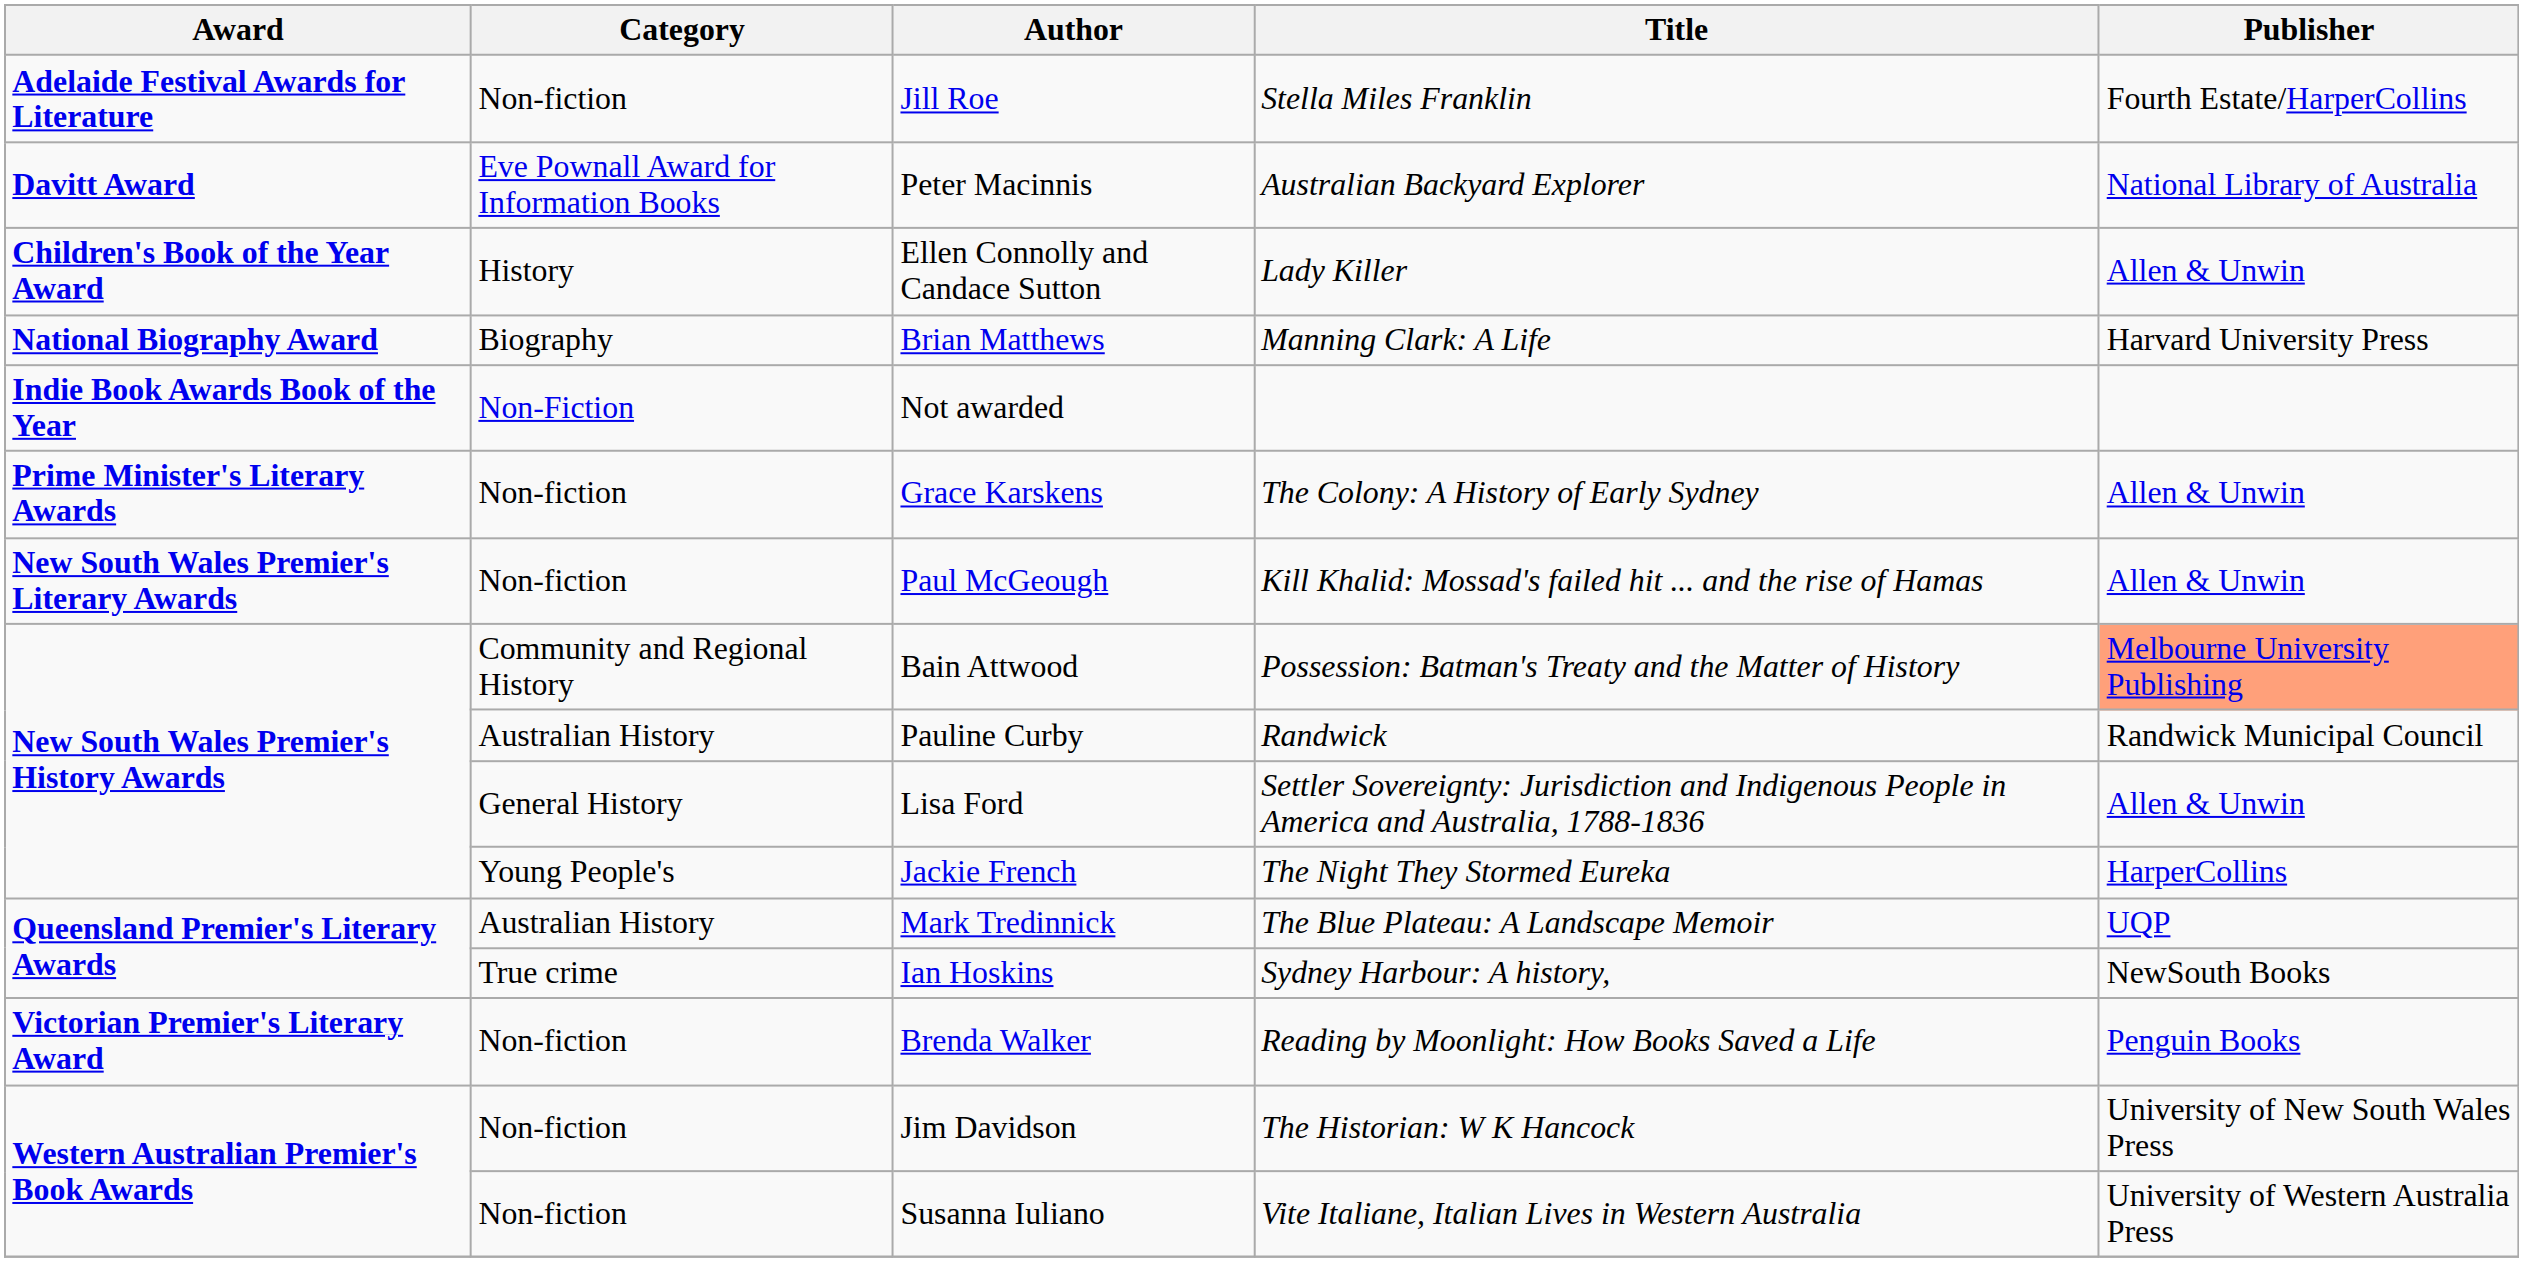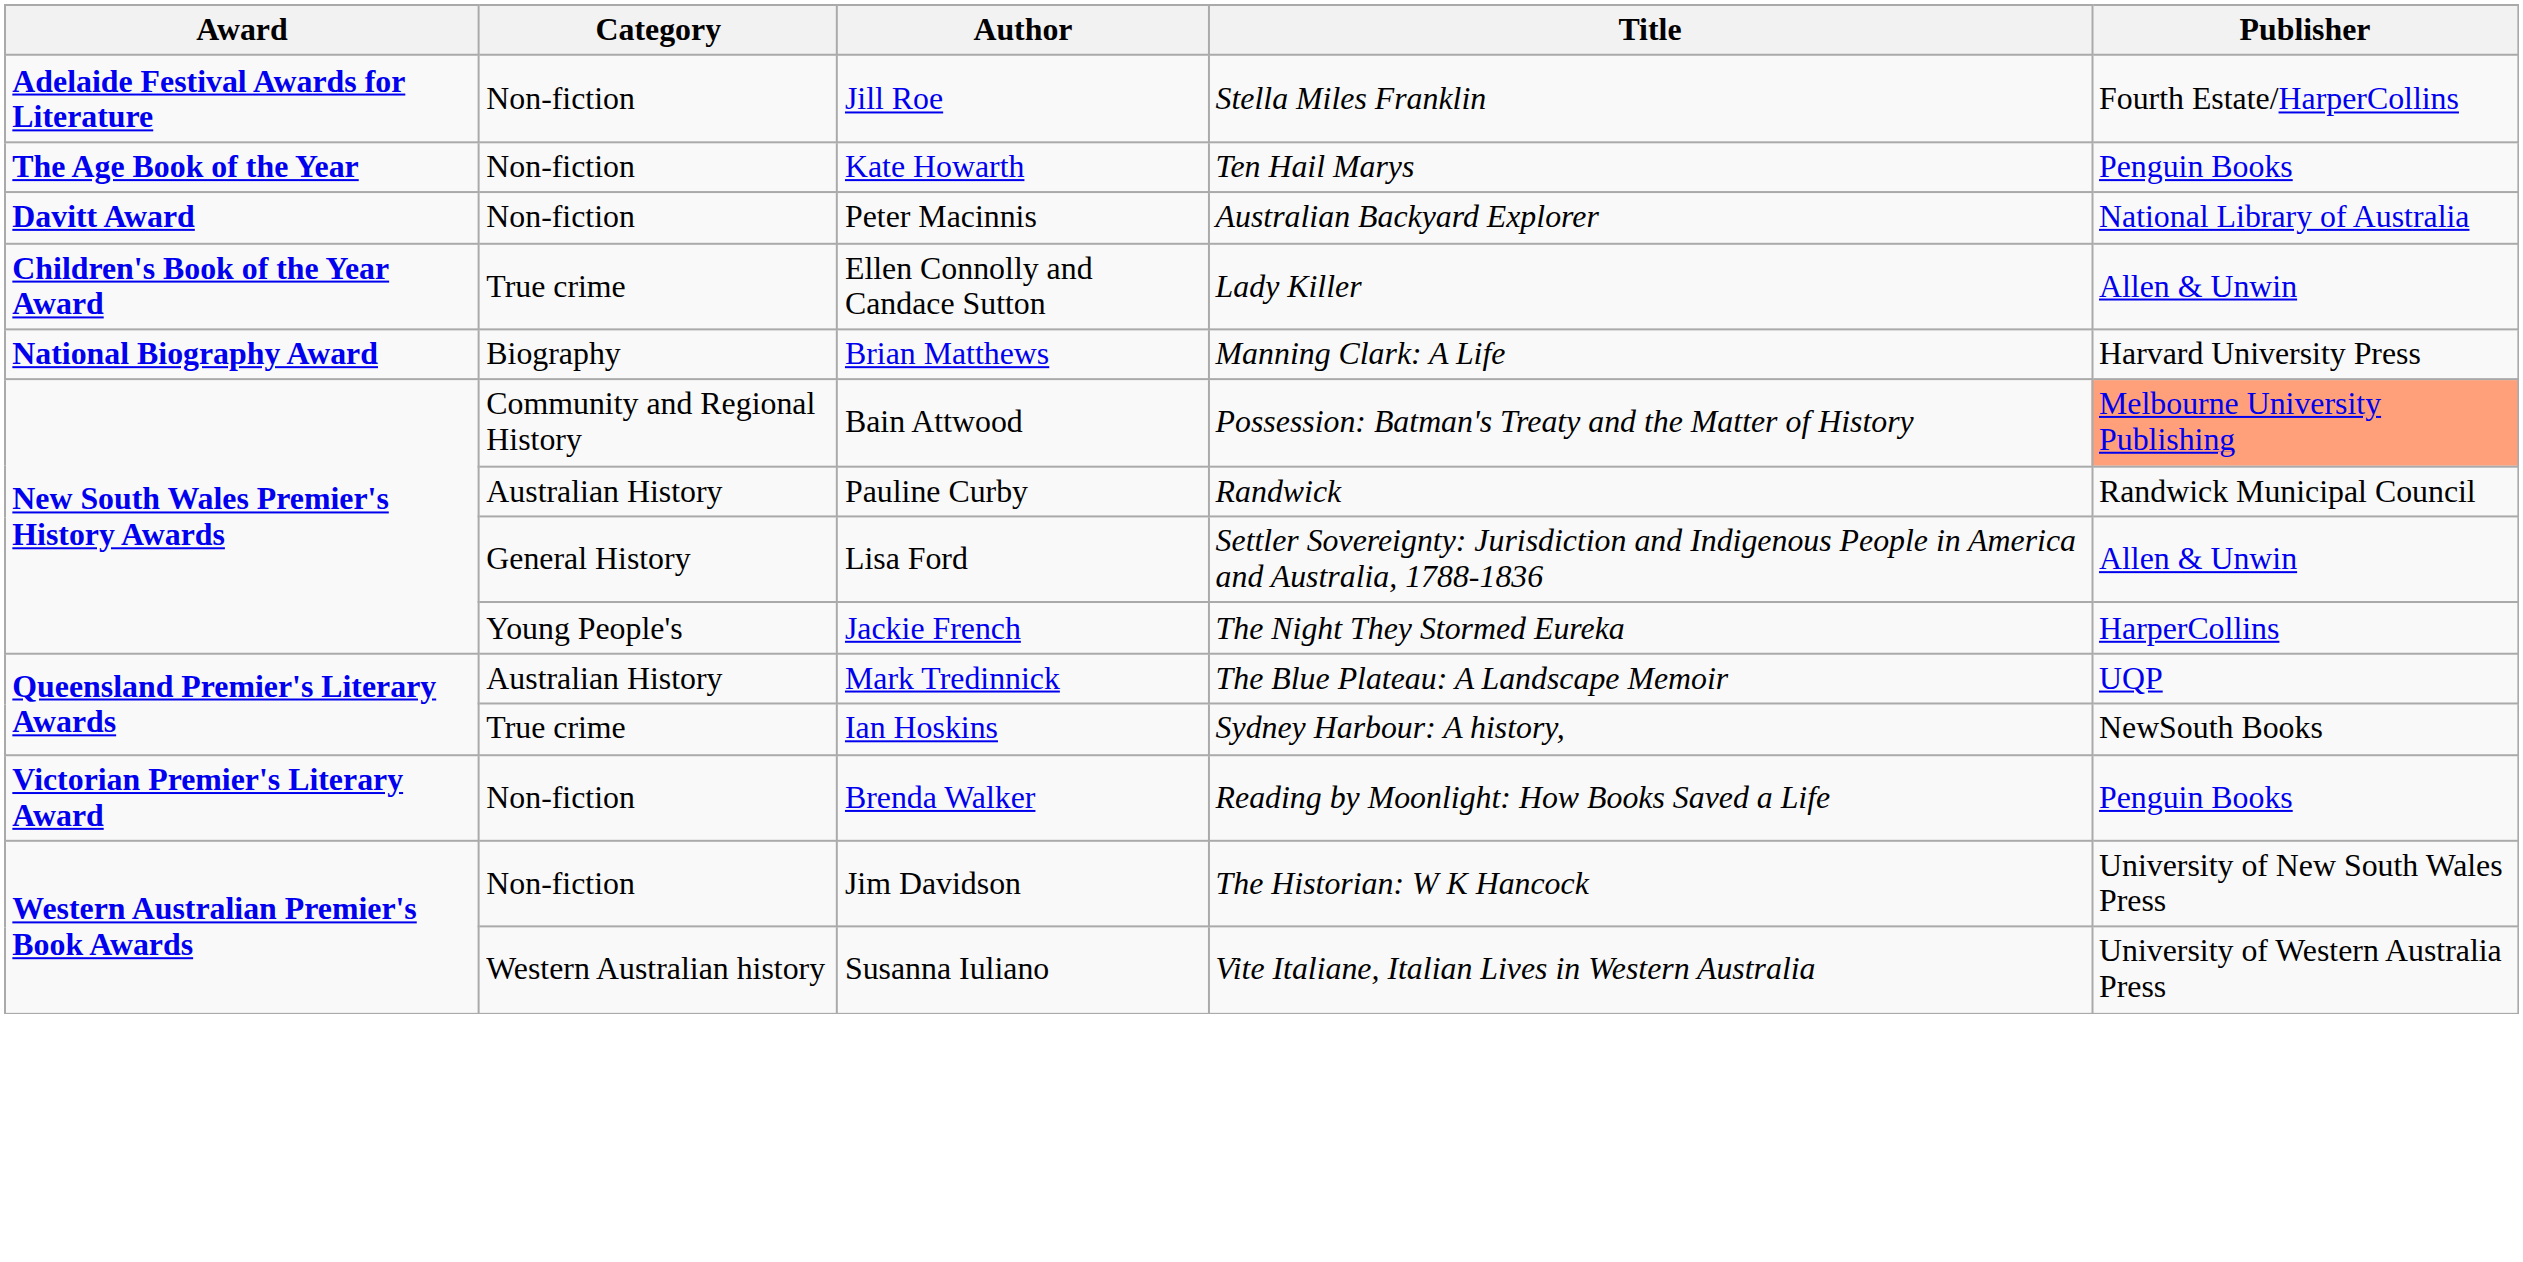 <table class="wikitable" width=100%>
 <tr>
 <th>Award</th>
 <th>Category</th>
 <th>Author</th>
 <th>Title</th>
 <th>Publisher</th>
 </tr>
 <tr>
 <td><strong><a href='#'>Adelaide Festival Awards for Literature</a></strong></td>
 <td>Non-fiction</td>
 <td><a href='#'>Jill Roe</a></td>
 <td><em>Stella Miles Franklin</em></td>
 <td>Fourth Estate/<a href='#'>HarperCollins</a></td>
 </tr>
 <tr>
+<td><strong><a href='#'>The Age Book of the Year</a></strong></td>
+<td>Non-fiction</td>
+<td><a href='#'>Kate Howarth</a></td>
+<td><em>Ten Hail Marys</em></td>
+<td><a href='#'>Penguin Books</a></td>
+</tr>
+<tr>
 <td><strong><a href='#'>Davitt Award</a></strong></td>
-<td><a href='#'>Eve Pownall Award for Information Books</a></td>
+<td>Non-fiction</td>
 <td>Peter Macinnis</td>
 <td><em>Australian Backyard Explorer</em></td>
 <td><a href='#'>National Library of Australia</a></td>
 </tr>
 <tr>
 <td><strong><a href='#'>Children's Book of the Year Award</a></strong></td>
-<td>History</td>
+<td>True crime</td>
 <td>Ellen Connolly and Candace Sutton</td>
 <td><em>Lady Killer</em></td>
 <td><a href='#'>Allen & Unwin</a></td>
 </tr>
 <tr>
 <td><strong><a href='#'>National Biography Award</a></strong></td>
 <td>Biography</td>
 <td><a href='#'>Brian Matthews</a></td>
 <td><em>Manning Clark: A Life</em></td>
 <td>Harvard University Press</td>
-</tr>
-<tr>
-<td><strong><a href='#'>Indie Book Awards Book of the Year</a></strong></td>
-<td><a href='#'>Non-Fiction</a></td>
-<td>Not awarded</td>
-<td></td>
-<td></td>
-</tr>
-<tr>
-<td><strong><a href='#'>Prime Minister's Literary Awards</a></strong></td>
-<td>Non-fiction</td>
-<td><a href='#'>Grace Karskens</a></td>
-<td><em>The Colony: A History of Early Sydney</em></td>
-<td><a href='#'>Allen & Unwin</a></td>
-</tr>
-<tr>
-<td><strong><a href='#'>New South Wales Premier's Literary Awards</a></strong></td>
-<td>Non-fiction</td>
-<td><a href='#'>Paul McGeough</a></td>
-<td><em>Kill Khalid: Mossad's failed hit ... and the rise of Hamas</em></td>
-<td><a href='#'>Allen & Unwin</a></td>
 </tr>
 <tr>
 <td rowspan=4><strong><a href='#'>New South Wales Premier's History Awards</a></strong></td>
 <td>Community and Regional History</td>
 <td>Bain Attwood</td>
 <td><em>Possession: Batman's Treaty and the Matter of History</em></td>
 <td style="background: lightsalmon;"><a href='#'>Melbourne University Publishing</a></td>
 </tr>
 <tr>
 <td>Australian History</td>
 <td>Pauline Curby</td>
 <td><em>Randwick</em></td>
 <td>Randwick Municipal Council</td>
 </tr>
 <tr>
 <td>General History</td>
 <td>Lisa Ford</td>
 <td><em>Settler Sovereignty: Jurisdiction and Indigenous People in America and Australia, 1788-1836</em></td>
 <td><a href='#'>Allen & Unwin</a></td>
 </tr>
 <tr>
 <td>Young People's</td>
 <td><a href='#'>Jackie French</a></td>
 <td><em>The Night They Stormed Eureka</em></td>
 <td><a href='#'>HarperCollins</a></td>
 </tr>
 <tr>
 <td rowspan=2><strong><a href='#'>Queensland Premier's Literary Awards</a></strong></td>
 <td>Australian History</td>
 <td><a href='#'>Mark Tredinnick</a></td>
 <td><em>The Blue Plateau: A Landscape Memoir</em></td>
 <td><a href='#'>UQP</a></td>
 </tr>
 <tr>
 <td>True crime</td>
 <td><a href='#'>Ian Hoskins</a></td>
 <td><em>Sydney Harbour: A history,</em></td>
 <td>NewSouth Books</td>
 </tr>
 <tr>
 <td><strong><a href='#'>Victorian Premier's Literary Award</a></strong></td>
 <td>Non-fiction</td>
 <td><a href='#'>Brenda Walker</a></td>
 <td><em>Reading by Moonlight: How Books Saved a Life</em></td>
 <td><a href='#'>Penguin Books</a></td>
 </tr>
 <tr>
 <td rowspan=2><strong><a href='#'>Western Australian Premier's Book Awards</a></strong></td>
 <td>Non-fiction</td>
 <td>Jim Davidson</td>
 <td><em>The Historian: W K Hancock</em></td>
 <td>University of New South Wales Press</td>
 </tr>
 <tr>
-<td>Non-fiction</td>
+<td>Western Australian history</td>
 <td>Susanna Iuliano</td>
 <td><em>Vite Italiane, Italian Lives in Western Australia</em></td>
 <td>University of Western Australia Press</td>
 </tr>
 <tr>
 </tr>
 </table>
